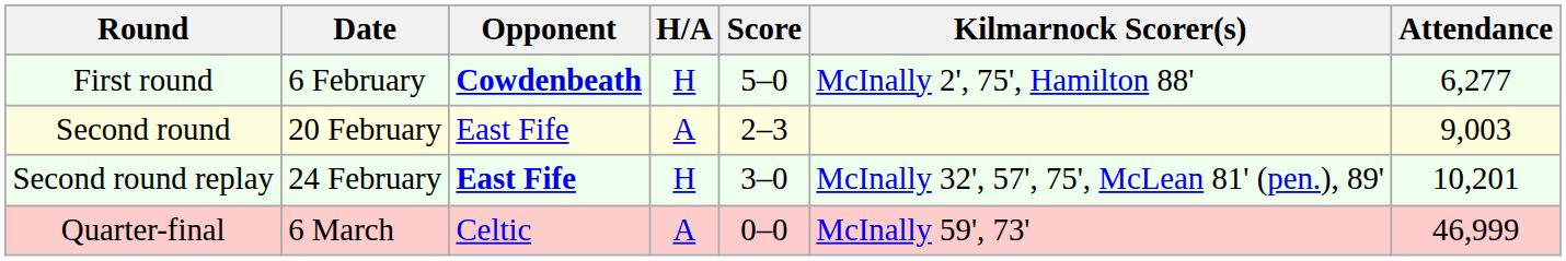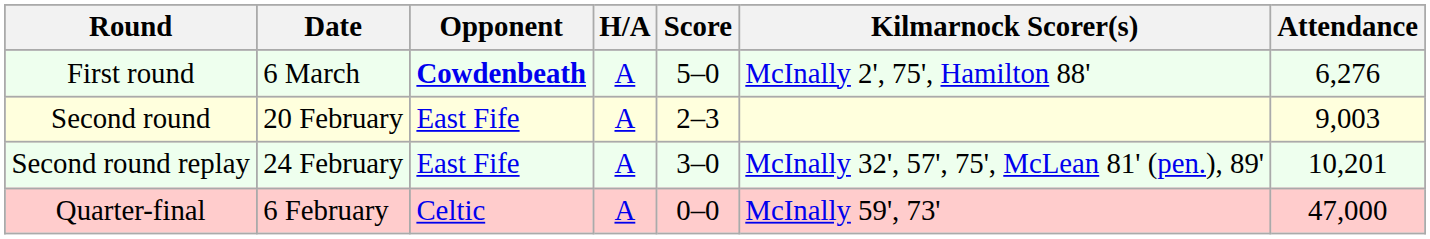 <table class="wikitable" style="text-align:center">
 <tr>
 <th>Round</th>
 <th>Date</th>
 <th>Opponent</th>
 <th>H/A</th>
 <th>Score</th>
 <th>Kilmarnock Scorer(s)</th>
 <th>Attendance</th>
 </tr>
 <tr bgcolor=#EEFFEE>
 <td>First round</td>
-<td align=left>6 February</td>
+<td align=left>6 March</td>
 <td align=left><strong><a href='#'>Cowdenbeath</a></strong></td>
-<td><a href='#'>H</a></td>
+<td><a href='#'>A</a></td>
 <td>5–0</td>
 <td align=left><a href='#'>McInally</a> 2', 75', <a href='#'>Hamilton</a> 88'</td>
-<td>6,277</td>
+<td>6,276</td>
 </tr>
 <tr bgcolor=#FFFFDD>
 <td>Second round</td>
 <td align=left>20 February</td>
 <td align=left><a href='#'>East Fife</a></td>
 <td><a href='#'>A</a></td>
 <td>2–3</td>
 <td align=left></td>
 <td>9,003</td>
 </tr>
 <tr bgcolor=#EEFFEE>
 <td>Second round replay</td>
 <td align=left>24 February</td>
-<td align=left><strong><a href='#'>East Fife</a></strong></td>
-<td><a href='#'>H</a></td>
+<td align=left><a href='#'>East Fife</a></td>
+<td><a href='#'>A</a></td>
 <td>3–0</td>
 <td align=left><a href='#'>McInally</a> 32', 57', 75', <a href='#'>McLean</a> 81' (<a href='#'>pen.</a>), 89'</td>
 <td>10,201</td>
 </tr>
 <tr bgcolor=#FFCCCC>
 <td>Quarter-final</td>
-<td align=left>6 March</td>
+<td align=left>6 February</td>
 <td align=left><a href='#'>Celtic</a></td>
 <td><a href='#'>A</a></td>
 <td>0–0</td>
 <td align=left><a href='#'>McInally</a> 59', 73'</td>
-<td>46,999</td>
+<td>47,000</td>
 </tr>
 </table>
